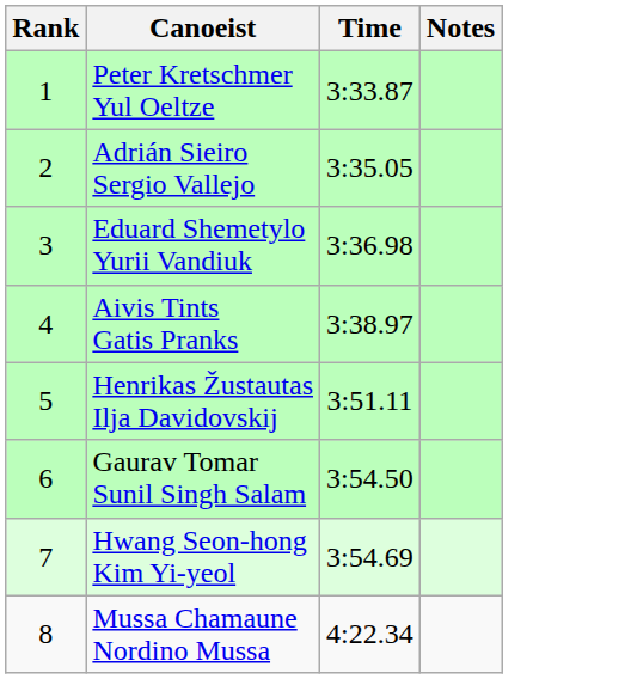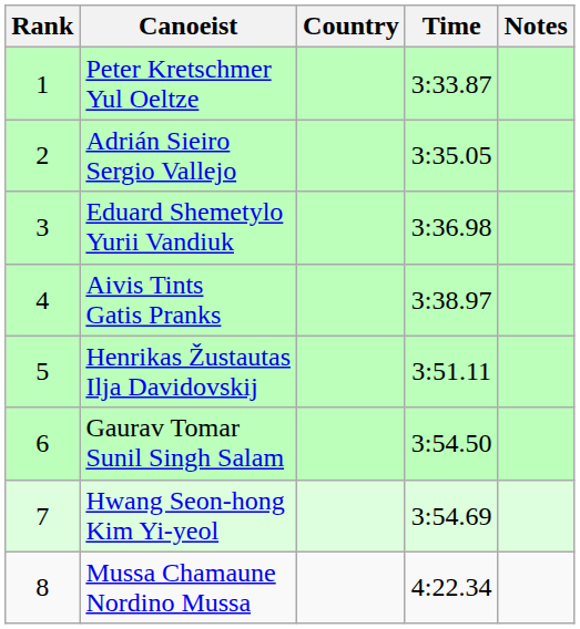 <table class="wikitable" style="text-align:center">
 <tr>
 <th>Rank</th>
 <th>Canoeist</th>
+<th>Country</th>
 <th>Time</th>
 <th>Notes</th>
 </tr>
 <tr bgcolor=bbffbb>
 <td>1</td>
 <td align="left"><a href='#'>Peter Kretschmer</a><br><a href='#'>Yul Oeltze</a></td>
+<td align="left"></td>
 <td>3:33.87</td>
 <td></td>
 </tr>
 <tr bgcolor=bbffbb>
 <td>2</td>
 <td align="left"><a href='#'>Adrián Sieiro</a><br><a href='#'>Sergio Vallejo</a></td>
+<td align="left"></td>
 <td>3:35.05</td>
 <td></td>
 </tr>
 <tr bgcolor=bbffbb>
 <td>3</td>
 <td align="left"><a href='#'>Eduard Shemetylo</a><br><a href='#'>Yurii Vandiuk</a></td>
+<td align="left"></td>
 <td>3:36.98</td>
 <td></td>
 </tr>
 <tr bgcolor=bbffbb>
 <td>4</td>
 <td align="left"><a href='#'>Aivis Tints</a><br><a href='#'>Gatis Pranks</a></td>
+<td align="left"></td>
 <td>3:38.97</td>
 <td></td>
 </tr>
 <tr bgcolor=bbffbb>
 <td>5</td>
 <td align="left"><a href='#'>Henrikas Žustautas</a><br><a href='#'>Ilja Davidovskij</a></td>
+<td align="left"></td>
 <td>3:51.11</td>
 <td></td>
 </tr>
 <tr bgcolor=bbffbb>
 <td>6</td>
 <td align="left">Gaurav Tomar<br><a href='#'>Sunil Singh Salam</a></td>
+<td align="left"></td>
 <td>3:54.50</td>
 <td></td>
 </tr>
 <tr bgcolor=ddffdd>
 <td>7</td>
 <td align="left"><a href='#'>Hwang Seon-hong</a><br><a href='#'>Kim Yi-yeol</a></td>
+<td align="left"></td>
 <td>3:54.69</td>
 <td></td>
 </tr>
 <tr>
 <td>8</td>
 <td align="left"><a href='#'>Mussa Chamaune</a><br><a href='#'>Nordino Mussa</a></td>
+<td align="left"></td>
 <td>4:22.34</td>
 <td></td>
 </tr>
 </table>
